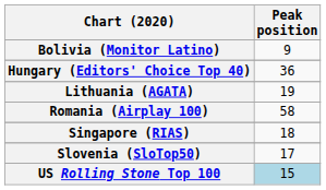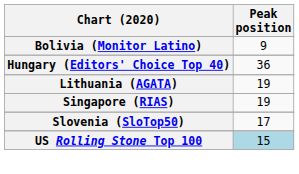 <table class="wikitable sortable plainrowheaders" style="text-align:center">
 <tr>
 <th scope="col">Chart (2020)</th>
 <th scope="col">Peak<br>position</th>
 </tr>
 <tr>
 </tr>
 <tr>
 </tr>
 <tr>
 </tr>
 <tr>
 </tr>
 <tr>
 <th scope="row">Bolivia (<a href='#'>Monitor Latino</a>)</th>
 <td>9</td>
 </tr>
 <tr>
 </tr>
 <tr>
 </tr>
 <tr>
 </tr>
 <tr>
 </tr>
 <tr>
 </tr>
 <tr>
 </tr>
 <tr>
 <th scope="row">Hungary (<a href='#'>Editors' Choice Top 40</a>)</th>
 <td>36</td>
 </tr>
 <tr>
 </tr>
 <tr>
 </tr>
 <tr>
 </tr>
 <tr>
 </tr>
 <tr>
 <th scope="row">Lithuania (<a href='#'>AGATA</a>)</th>
 <td>19</td>
 </tr>
 <tr>
 </tr>
 <tr>
 </tr>
 <tr>
 </tr>
 <tr>
 </tr>
 <tr>
-<th scope="row">Romania (<a href='#'>Airplay 100</a>)</th>
-<td>58</td>
-</tr>
-<tr>
 </tr>
 <tr>
 <th scope="row">Singapore (<a href='#'>RIAS</a>)</th>
-<td>18</td>
+<td>19</td>
 </tr>
 <tr>
 </tr>
 <tr>
 </tr>
 <tr>
 <th scope="row">Slovenia (<a href='#'>SloTop50</a>)</th>
 <td>17</td>
 </tr>
 <tr>
 </tr>
 <tr>
 </tr>
 <tr>
 </tr>
 <tr>
 </tr>
 <tr>
 </tr>
 <tr>
 </tr>
 <tr>
 </tr>
 <tr>
 </tr>
 <tr>
 <th scope="row">US <a href='#'><em>Rolling Stone</em> Top 100</a></th>
 <td style="background: lightblue;">15</td>
 </tr>
 </table>
